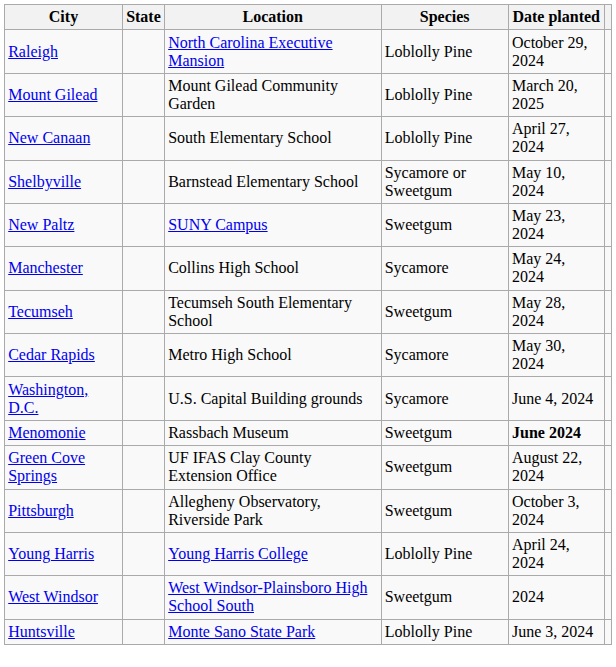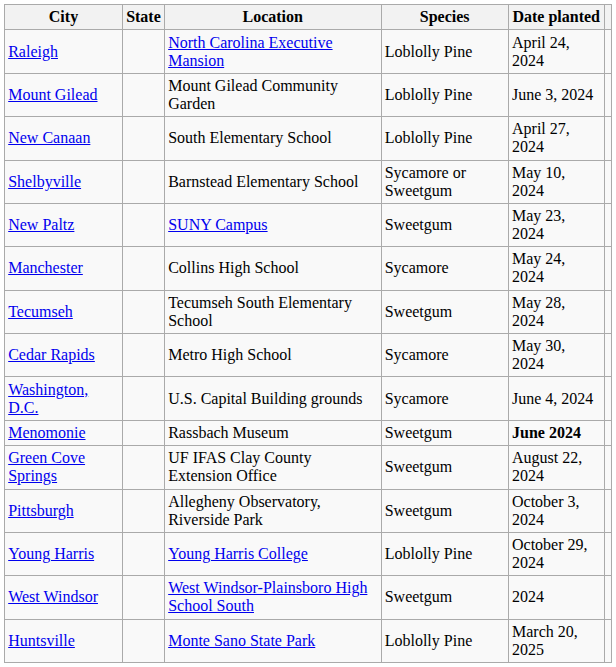 <table class="wikitable sortable plainrowheaders">
 <tr>
 <th scope="col">City</th>
 <th scope="col">State</th>
 <th scope="col">Location</th>
 <th scope="col">Species</th>
 <th scope="col" class="unsortable">Date planted</th>
 <th scope="col" class="unsortable"></th>
 </tr>
 <tr>
 <td><a href='#'>Raleigh</a></td>
 <td></td>
 <td><a href='#'>North Carolina Executive Mansion</a></td>
 <td>Loblolly Pine</td>
-<td>October 29, 2024</td>
+<td>April 24, 2024</td>
 <td></td>
 </tr>
 <tr>
 <td><a href='#'>Mount Gilead</a></td>
 <td></td>
 <td>Mount Gilead Community Garden</td>
 <td>Loblolly Pine</td>
-<td>March 20, 2025</td>
+<td>June 3, 2024</td>
 <td></td>
 </tr>
 <tr>
 <td><a href='#'>New Canaan</a></td>
 <td></td>
 <td>South Elementary School</td>
 <td>Loblolly Pine</td>
 <td>April 27, 2024</td>
 <td></td>
 </tr>
 <tr>
 <td><a href='#'>Shelbyville</a></td>
 <td></td>
 <td>Barnstead Elementary School</td>
 <td>Sycamore or Sweetgum</td>
 <td>May 10, 2024</td>
 <td></td>
 </tr>
 <tr>
 <td><a href='#'>New Paltz</a></td>
 <td></td>
 <td><a href='#'>SUNY Campus</a></td>
 <td>Sweetgum</td>
 <td>May 23, 2024</td>
 <td></td>
 </tr>
 <tr>
 <td><a href='#'>Manchester</a></td>
 <td></td>
 <td>Collins High School</td>
 <td>Sycamore</td>
 <td>May 24, 2024</td>
 <td></td>
 </tr>
 <tr>
 <td><a href='#'>Tecumseh</a></td>
 <td></td>
 <td>Tecumseh South Elementary School</td>
 <td>Sweetgum</td>
 <td>May 28, 2024</td>
 <td></td>
 </tr>
 <tr>
 <td><a href='#'>Cedar Rapids</a></td>
 <td></td>
 <td>Metro High School</td>
 <td>Sycamore</td>
 <td>May 30, 2024</td>
 <td></td>
 </tr>
 <tr>
 <td><a href='#'>Washington, D.C.</a></td>
 <td></td>
 <td>U.S. Capital Building grounds</td>
 <td>Sycamore</td>
 <td>June 4, 2024</td>
 <td></td>
 </tr>
 <tr>
 <td><a href='#'>Menomonie</a></td>
 <td></td>
 <td>Rassbach Museum</td>
 <td>Sweetgum</td>
 <td><strong>June 2024</strong></td>
 <td></td>
 </tr>
 <tr>
 <td><a href='#'>Green Cove Springs</a></td>
 <td></td>
 <td>UF IFAS Clay County Extension Office</td>
 <td>Sweetgum</td>
 <td>August 22, 2024</td>
 <td></td>
 </tr>
 <tr>
 <td><a href='#'>Pittsburgh</a></td>
 <td></td>
 <td>Allegheny Observatory, Riverside Park</td>
 <td>Sweetgum</td>
 <td>October 3, 2024</td>
 <td></td>
 </tr>
 <tr>
 <td><a href='#'>Young Harris</a></td>
 <td></td>
 <td><a href='#'>Young Harris College</a></td>
 <td>Loblolly Pine</td>
-<td>April 24, 2024</td>
+<td>October 29, 2024</td>
 <td></td>
 </tr>
 <tr>
 <td><a href='#'>West Windsor</a></td>
 <td></td>
 <td><a href='#'>West Windsor-Plainsboro High School South</a></td>
 <td>Sweetgum</td>
 <td>2024</td>
 <td></td>
 </tr>
 <tr>
 <td><a href='#'>Huntsville</a></td>
 <td></td>
 <td><a href='#'>Monte Sano State Park</a></td>
 <td>Loblolly Pine</td>
-<td>June 3, 2024</td>
+<td>March 20, 2025</td>
 <td></td>
 </tr>
 </table>
